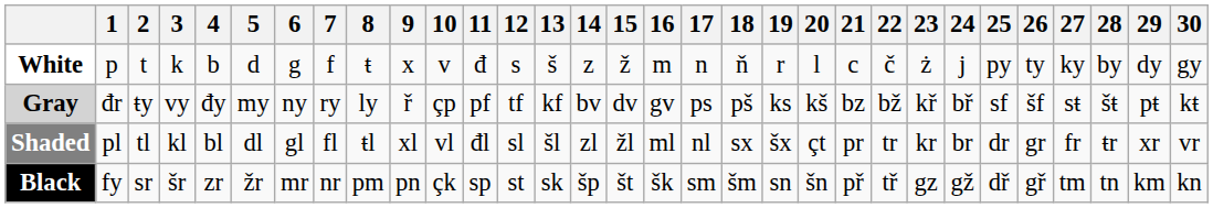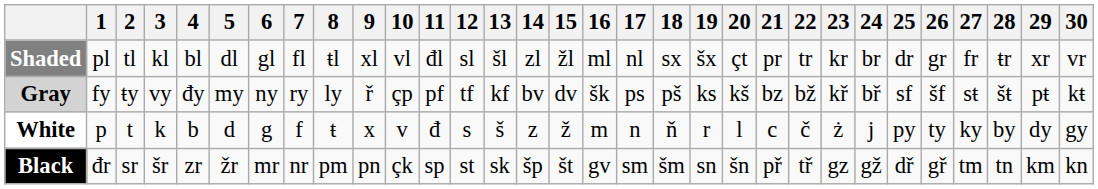 <table class="wikitable" style="text-align:center">
 <tr>
 <th></th>
 <th>1</th>
 <th>2</th>
 <th>3</th>
 <th>4</th>
 <th>5</th>
 <th>6</th>
 <th>7</th>
 <th>8</th>
 <th>9</th>
 <th>10</th>
 <th>11</th>
 <th>12</th>
 <th>13</th>
 <th>14</th>
 <th>15</th>
 <th>16</th>
 <th>17</th>
 <th>18</th>
 <th>19</th>
 <th>20</th>
 <th>21</th>
 <th>22</th>
 <th>23</th>
 <th>24</th>
 <th>25</th>
 <th>26</th>
 <th>27</th>
 <th>28</th>
 <th>29</th>
 <th>30</th>
 </tr>
 <tr>
+<th style="background:gray;color:white">Shaded</th>
+<td>pl</td>
+<td>tl</td>
+<td>kl</td>
+<td>bl</td>
+<td>dl</td>
+<td>gl</td>
+<td>fl</td>
+<td>ŧl</td>
+<td>xl</td>
+<td>vl</td>
+<td>đl</td>
+<td>sl</td>
+<td>šl</td>
+<td>zl</td>
+<td>žl</td>
+<td>ml</td>
+<td>nl</td>
+<td>sx</td>
+<td>šx</td>
+<td>çt</td>
+<td>pr</td>
+<td>tr</td>
+<td>kr</td>
+<td>br</td>
+<td>dr</td>
+<td>gr</td>
+<td>fr</td>
+<td>ŧr</td>
+<td>xr</td>
+<td>vr</td>
+</tr>
+<tr>
+<th style="background:lightgray;color:black">Gray</th>
+<td>fy</td>
+<td>ŧy</td>
+<td>vy</td>
+<td>đy</td>
+<td>my</td>
+<td>ny</td>
+<td>ry</td>
+<td>ly</td>
+<td>ř</td>
+<td>çp</td>
+<td>pf</td>
+<td>tf</td>
+<td>kf</td>
+<td>bv</td>
+<td>dv</td>
+<td>šk</td>
+<td>ps</td>
+<td>pš</td>
+<td>ks</td>
+<td>kš</td>
+<td>bz</td>
+<td>bž</td>
+<td>kř</td>
+<td>bř</td>
+<td>sf</td>
+<td>šf</td>
+<td>sŧ</td>
+<td>šŧ</td>
+<td>pŧ</td>
+<td>kŧ</td>
+</tr>
+<tr>
 <th style="background:white;color:black">White</th>
 <td>p</td>
 <td>t</td>
 <td>k</td>
 <td>b</td>
 <td>d</td>
 <td>g</td>
 <td>f</td>
 <td>ŧ</td>
 <td>x</td>
 <td>v</td>
 <td>đ</td>
 <td>s</td>
 <td>š</td>
 <td>z</td>
 <td>ž</td>
 <td>m</td>
 <td>n</td>
 <td>ň</td>
 <td>r</td>
 <td>l</td>
 <td>c</td>
 <td>č</td>
 <td>ż</td>
 <td>j</td>
 <td>py</td>
 <td>ty</td>
 <td>ky</td>
 <td>by</td>
 <td>dy</td>
 <td>gy</td>
 </tr>
 <tr>
-<th style="background:lightgray;color:black">Gray</th>
+<th style="background:black;color:white">Black</th>
 <td>đr</td>
-<td>ŧy</td>
-<td>vy</td>
-<td>đy</td>
-<td>my</td>
-<td>ny</td>
-<td>ry</td>
-<td>ly</td>
-<td>ř</td>
-<td>çp</td>
-<td>pf</td>
-<td>tf</td>
-<td>kf</td>
-<td>bv</td>
-<td>dv</td>
-<td>gv</td>
-<td>ps</td>
-<td>pš</td>
-<td>ks</td>
-<td>kš</td>
-<td>bz</td>
-<td>bž</td>
-<td>kř</td>
-<td>bř</td>
-<td>sf</td>
-<td>šf</td>
-<td>sŧ</td>
-<td>šŧ</td>
-<td>pŧ</td>
-<td>kŧ</td>
-</tr>
-<tr>
-<th style="background:gray;color:white">Shaded</th>
-<td>pl</td>
-<td>tl</td>
-<td>kl</td>
-<td>bl</td>
-<td>dl</td>
-<td>gl</td>
-<td>fl</td>
-<td>ŧl</td>
-<td>xl</td>
-<td>vl</td>
-<td>đl</td>
-<td>sl</td>
-<td>šl</td>
-<td>zl</td>
-<td>žl</td>
-<td>ml</td>
-<td>nl</td>
-<td>sx</td>
-<td>šx</td>
-<td>çt</td>
-<td>pr</td>
-<td>tr</td>
-<td>kr</td>
-<td>br</td>
-<td>dr</td>
-<td>gr</td>
-<td>fr</td>
-<td>ŧr</td>
-<td>xr</td>
-<td>vr</td>
-</tr>
-<tr>
-<th style="background:black;color:white">Black</th>
-<td>fy</td>
 <td>sr</td>
 <td>šr</td>
 <td>zr</td>
 <td>žr</td>
 <td>mr</td>
 <td>nr</td>
 <td>pm</td>
 <td>pn</td>
 <td>çk</td>
 <td>sp</td>
 <td>st</td>
 <td>sk</td>
 <td>šp</td>
 <td>št</td>
-<td>šk</td>
+<td>gv</td>
 <td>sm</td>
 <td>šm</td>
 <td>sn</td>
 <td>šn</td>
 <td>př</td>
 <td>tř</td>
 <td>gz</td>
 <td>gž</td>
 <td>dř</td>
 <td>gř</td>
 <td>tm</td>
 <td>tn</td>
 <td>km</td>
 <td>kn</td>
 </tr>
 </table>
